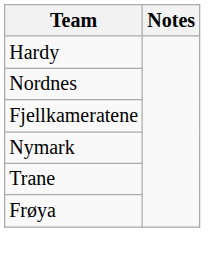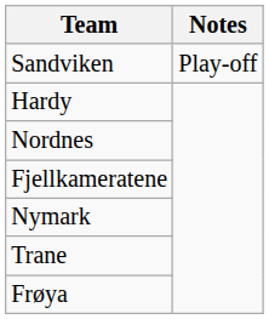 <table class="wikitable">
 <tr>
 <th>Team</th>
 <th>Notes</th>
+</tr>
+<tr>
+<td>Sandviken</td>
+<td>Play-off</td>
 </tr>
 <tr>
 <td>Hardy</td>
 </tr>
 <tr>
 <td>Nordnes</td>
 </tr>
 <tr>
 <td>Fjellkameratene</td>
 </tr>
 <tr>
 <td>Nymark</td>
 </tr>
 <tr>
 <td>Trane</td>
 </tr>
 <tr>
 <td>Frøya</td>
 </tr>
 </table>
